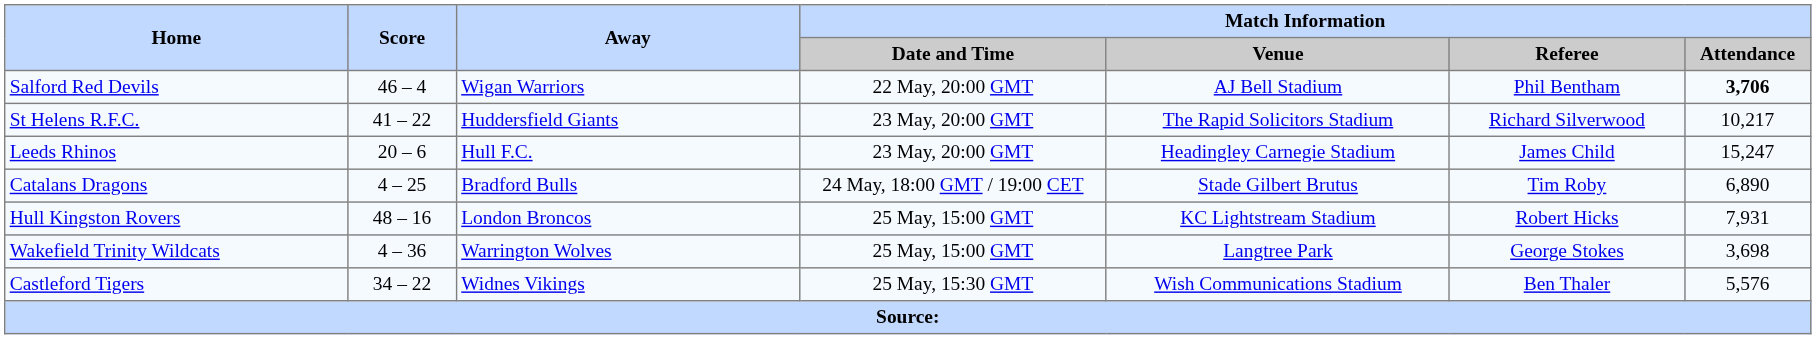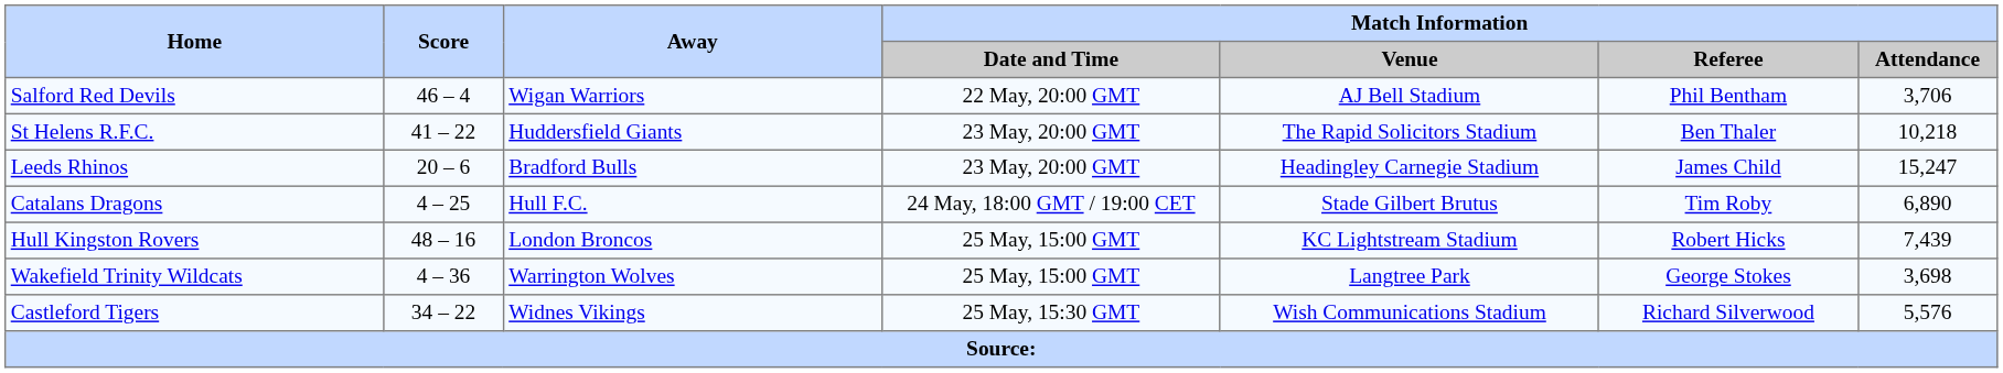 <table border="1" cellpadding="3" cellspacing="0" style="border-collapse:collapse; font-size:85%; text-align:center; width:100%">
 <tr style="background:#c1d8ff;">
 <th rowspan="2" style="width:19%;">Home</th>
 <th rowspan="2" style="width:6%;">Score</th>
 <th rowspan="2" style="width:19%;">Away</th>
 <th colspan=6>Match Information</th>
 </tr>
 <tr style="background:#ccc;">
 <th width=17%>Date and Time</th>
 <th width=19%>Venue</th>
 <th width=13%>Referee</th>
 <th width=7%>Attendance</th>
 </tr>
 <tr style="background:#f5faff;">
 <td align=left> <a href='#'>Salford Red Devils</a></td>
 <td>46 – 4</td>
 <td align=left> <a href='#'>Wigan Warriors</a></td>
 <td>22 May, 20:00 <a href='#'>GMT</a></td>
 <td><a href='#'>AJ Bell Stadium</a></td>
 <td><a href='#'>Phil Bentham</a></td>
-<td><strong>3,706</strong></td>
+<td>3,706</td>
 </tr>
 <tr style="background:#f5faff;">
 <td align=left> <a href='#'>St Helens R.F.C.</a></td>
 <td>41 – 22</td>
 <td align=left> <a href='#'>Huddersfield Giants</a></td>
 <td>23 May, 20:00 <a href='#'>GMT</a></td>
 <td><a href='#'>The Rapid Solicitors Stadium</a></td>
-<td><a href='#'>Richard Silverwood</a></td>
-<td>10,217</td>
+<td><a href='#'>Ben Thaler</a></td>
+<td>10,218</td>
 </tr>
 <tr style="background:#f5faff;">
 <td align=left> <a href='#'>Leeds Rhinos</a></td>
 <td>20 – 6</td>
-<td align=left> <a href='#'>Hull F.C.</a></td>
+<td align=left> <a href='#'>Bradford Bulls</a></td>
 <td>23 May, 20:00 <a href='#'>GMT</a></td>
 <td><a href='#'>Headingley Carnegie Stadium</a></td>
 <td><a href='#'>James Child</a></td>
 <td>15,247</td>
 </tr>
 <tr style="background:#f5faff;">
 <td align=left> <a href='#'>Catalans Dragons</a></td>
 <td>4 – 25 </td>
-<td align=left> <a href='#'>Bradford Bulls</a></td>
+<td align=left> <a href='#'>Hull F.C.</a></td>
 <td>24 May, 18:00 <a href='#'>GMT</a> / 19:00 <a href='#'>CET</a></td>
 <td><a href='#'>Stade Gilbert Brutus</a></td>
 <td><a href='#'>Tim Roby</a></td>
 <td>6,890</td>
 </tr>
 <tr style="background:#f5faff;">
 <td align=left> <a href='#'>Hull Kingston Rovers</a></td>
 <td>48 – 16</td>
 <td align=left> <a href='#'>London Broncos</a></td>
 <td>25 May, 15:00 <a href='#'>GMT</a></td>
 <td><a href='#'>KC Lightstream Stadium</a></td>
 <td><a href='#'>Robert Hicks</a></td>
-<td>7,931</td>
+<td>7,439</td>
 </tr>
 <tr style="background:#f5faff;">
 <td align=left> <a href='#'>Wakefield Trinity Wildcats</a></td>
 <td>4 – 36</td>
 <td align=left> <a href='#'>Warrington Wolves</a></td>
 <td>25 May, 15:00 <a href='#'>GMT</a></td>
 <td><a href='#'>Langtree Park</a></td>
 <td><a href='#'>George Stokes</a></td>
 <td>3,698</td>
 </tr>
 <tr style="background:#f5faff;">
 <td align=left> <a href='#'>Castleford Tigers</a></td>
 <td>34 – 22</td>
 <td align=left> <a href='#'>Widnes Vikings</a></td>
 <td>25 May, 15:30 <a href='#'>GMT</a></td>
 <td><a href='#'>Wish Communications Stadium</a></td>
-<td><a href='#'>Ben Thaler</a></td>
+<td><a href='#'>Richard Silverwood</a></td>
 <td>5,576</td>
 </tr>
 <tr style="background:#c1d8ff;">
 <th colspan=12>Source:</th>
 </tr>
 </table>
